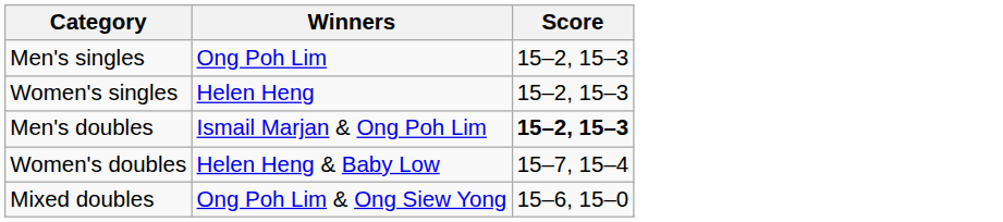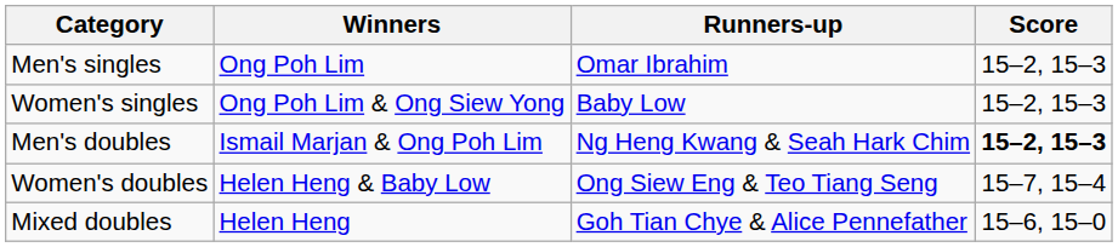 <table class="wikitable">
 <tr>
 <th>Category</th>
 <th>Winners</th>
+<th>Runners-up</th>
 <th>Score</th>
 </tr>
 <tr>
 <td>Men's singles</td>
 <td> <a href='#'>Ong Poh Lim</a></td>
+<td> <a href='#'>Omar Ibrahim</a></td>
 <td>15–2, 15–3</td>
 </tr>
 <tr>
 <td>Women's singles</td>
-<td> <a href='#'>Helen Heng</a></td>
+<td> <a href='#'>Ong Poh Lim</a> & <a href='#'>Ong Siew Yong</a></td>
+<td> <a href='#'>Baby Low</a></td>
 <td>15–2, 15–3</td>
 </tr>
 <tr>
 <td>Men's doubles</td>
 <td> <a href='#'>Ismail Marjan</a> & <a href='#'>Ong Poh Lim</a></td>
+<td> <a href='#'>Ng Heng Kwang</a> & <a href='#'>Seah Hark Chim</a></td>
 <td><strong>15–2, 15–3</strong></td>
 </tr>
 <tr>
 <td>Women's doubles</td>
 <td> <a href='#'>Helen Heng</a> & <a href='#'>Baby Low</a></td>
+<td> <a href='#'>Ong Siew Eng</a> & <a href='#'>Teo Tiang Seng</a></td>
 <td>15–7, 15–4</td>
 </tr>
 <tr>
 <td>Mixed doubles</td>
-<td> <a href='#'>Ong Poh Lim</a> & <a href='#'>Ong Siew Yong</a></td>
+<td> <a href='#'>Helen Heng</a></td>
+<td> <a href='#'>Goh Tian Chye</a> & <a href='#'>Alice Pennefather</a></td>
 <td>15–6, 15–0</td>
 </tr>
 </table>
